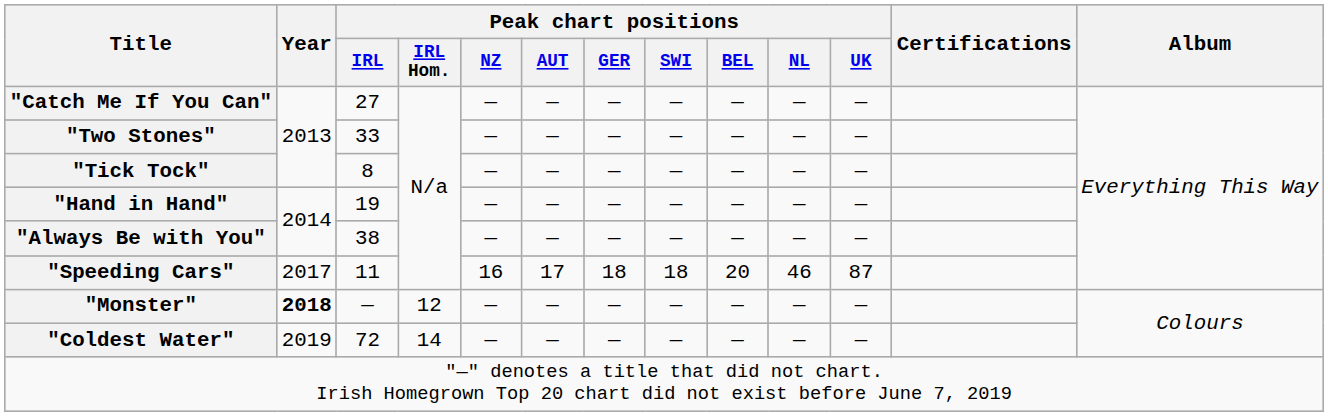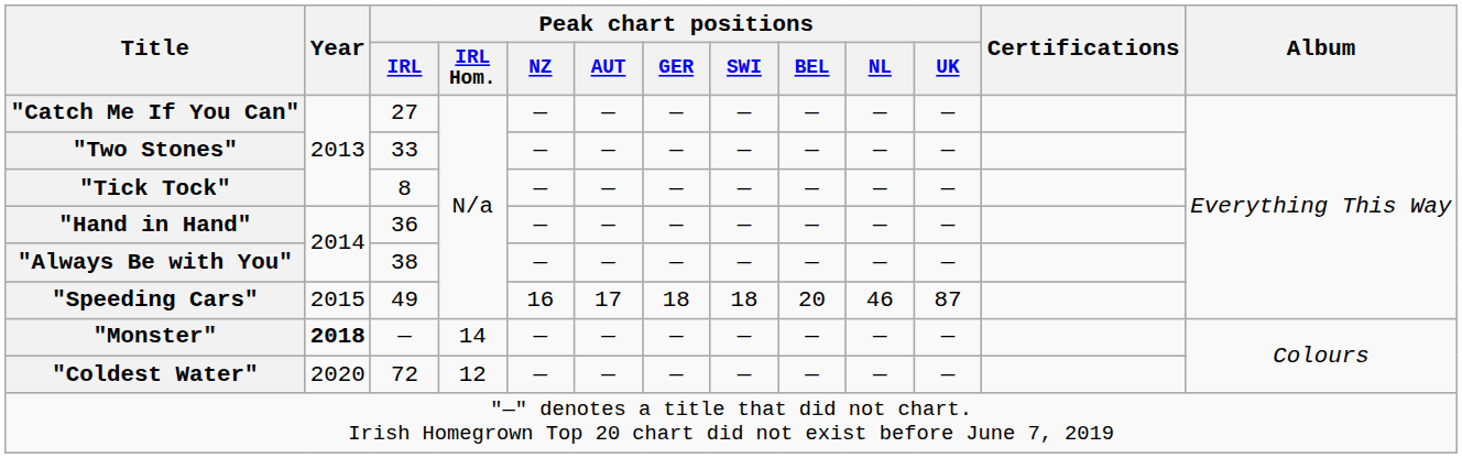 <table class="wikitable plainrowheaders" style="text-align:center;">
 <tr>
 <th scope="col" rowspan=2>Title</th>
 <th scope="col" rowspan=2>Year</th>
 <th colspan="9" scope="col">Peak chart positions</th>
 <th scope="col" rowspan=2>Certifications</th>
 <th scope="col" rowspan=2>Album</th>
 </tr>
 <tr>
 <th scope="col" style="width:3em;font-size:85%;"><a href='#'>IRL</a><br></th>
 <th scope="col" style="width:3em;font-size:85%;"><a href='#'>IRL</a><br>Hom.</th>
 <th scope="col" style="width:3em;font-size:85%;"><a href='#'>NZ</a></th>
 <th scope="col" style="width:3em;font-size:85%;"><a href='#'>AUT</a></th>
 <th scope="col" style="width:3em;font-size:85%;"><a href='#'>GER</a><br></th>
 <th scope="col" style="width:3em;font-size:85%;"><a href='#'>SWI</a></th>
 <th scope="col" style="width:3em;font-size:85%;"><a href='#'>BEL</a><br></th>
 <th scope="col" style="width:3em;font-size:85%;"><a href='#'>NL</a><br></th>
 <th scope="col" style="width:3em;font-size:85%;"><a href='#'>UK</a></th>
 </tr>
 <tr>
 <th scope="row">"Catch Me If You Can"</th>
 <td rowspan="3">2013</td>
 <td>27</td>
 <td rowspan="6">N/a</td>
 <td>—</td>
 <td>—</td>
 <td>—</td>
 <td>—</td>
 <td>—</td>
 <td>—</td>
 <td>—</td>
 <td></td>
 <td rowspan="6"><em>Everything This Way</em></td>
 </tr>
 <tr>
 <th scope="row">"Two Stones"</th>
 <td>33</td>
 <td>—</td>
 <td>—</td>
 <td>—</td>
 <td>—</td>
 <td>—</td>
 <td>—</td>
 <td>—</td>
 <td></td>
 </tr>
 <tr>
 <th scope="row">"Tick Tock"</th>
 <td>8</td>
 <td>—</td>
 <td>—</td>
 <td>—</td>
 <td>—</td>
 <td>—</td>
 <td>—</td>
 <td>—</td>
 <td></td>
 </tr>
 <tr>
 <th scope="row">"Hand in Hand"</th>
 <td rowspan="2">2014</td>
-<td>19</td>
+<td>36</td>
 <td>—</td>
 <td>—</td>
 <td>—</td>
 <td>—</td>
 <td>—</td>
 <td>—</td>
 <td>—</td>
 <td></td>
 </tr>
 <tr>
 <th scope="row">"Always Be with You"</th>
 <td>38</td>
 <td>—</td>
 <td>—</td>
 <td>—</td>
 <td>—</td>
 <td>—</td>
 <td>—</td>
 <td>—</td>
 <td></td>
 </tr>
 <tr>
 <th scope="row">"Speeding Cars"</th>
-<td>2017</td>
-<td>11</td>
+<td>2015</td>
+<td>49</td>
 <td>16</td>
 <td>17</td>
 <td>18</td>
 <td>18</td>
 <td>20</td>
 <td>46</td>
 <td>87</td>
 <td></td>
 </tr>
 <tr>
 <th scope="row">"Monster"</th>
 <td><strong>2018</strong></td>
 <td>—</td>
-<td>12</td>
+<td>14</td>
 <td>—</td>
 <td>—</td>
 <td>—</td>
 <td>—</td>
 <td>—</td>
 <td>—</td>
 <td>—</td>
 <td></td>
 <td rowspan="2"><em>Colours</em></td>
 </tr>
 <tr>
 <th scope="row">"Coldest Water"</th>
-<td>2019</td>
+<td>2020</td>
 <td>72<br></td>
-<td>14</td>
+<td>12</td>
 <td>—</td>
 <td>—</td>
 <td>—</td>
 <td>—</td>
 <td>—</td>
 <td>—</td>
 <td>—</td>
 <td></td>
 </tr>
 <tr>
 <td colspan="13" style="font-size:90%">"—" denotes a title that did not chart.<br>Irish Homegrown Top 20 chart did not exist before June 7, 2019</td>
 </tr>
 </table>
